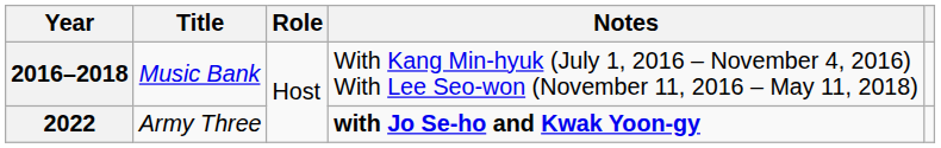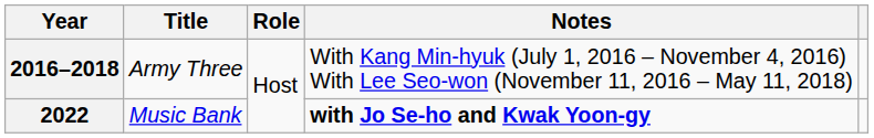 <table class="wikitable plainrowheaders">
 <tr>
 <th scope="col">Year</th>
 <th scope="col">Title</th>
 <th scope="col">Role</th>
 <th scope="col">Notes</th>
 <th scope="col" class="unsortable"></th>
 </tr>
 <tr>
 <th scope="row">2016–2018</th>
-<td><em><a href='#'>Music Bank</a></em></td>
+<td><em>Army Three</em></td>
 <td rowspan="2">Host</td>
 <td>With <a href='#'>Kang Min-hyuk</a> (July 1, 2016 – November 4, 2016) <br> With <a href='#'>Lee Seo-won</a> (November 11, 2016 – May 11, 2018)</td>
 <td style="text-align:center"></td>
 </tr>
 <tr>
 <th scope="row">2022</th>
-<td><em>Army Three</em></td>
+<td><em><a href='#'>Music Bank</a></em></td>
 <td><strong>with <a href='#'>Jo Se-ho</a> and <a href='#'>Kwak Yoon-gy</a></strong></td>
 <td style="text-align:center"></td>
 </tr>
 </table>
